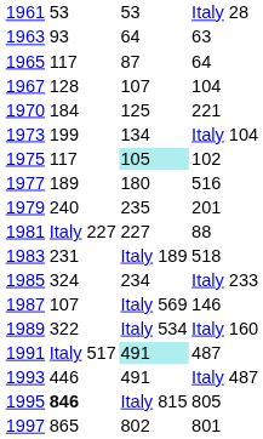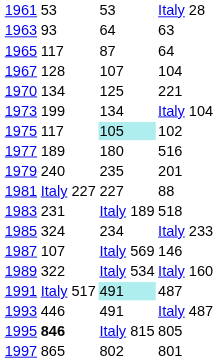 <table>
 <tr>
 <td align=center><a href='#'>1961</a></td>
 <td> 53</td>
 <td> 53</td>
 <td> <a href='#'>Italy</a> 28</td>
 </tr>
 <tr>
 <td align=center><a href='#'>1963</a></td>
 <td> 93</td>
 <td> 64</td>
 <td> 63</td>
 </tr>
 <tr>
 <td align=center><a href='#'>1965</a></td>
 <td> 117</td>
 <td> 87</td>
 <td> 64</td>
 </tr>
 <tr>
 <td align=center><a href='#'>1967</a></td>
 <td> 128</td>
 <td> 107</td>
 <td> 104</td>
 </tr>
 <tr>
 <td align=center><a href='#'>1970</a></td>
-<td> 184</td>
+<td> 134</td>
 <td> 125</td>
 <td> 221</td>
 </tr>
 <tr>
 <td align=center><a href='#'>1973</a></td>
 <td> 199</td>
 <td> 134</td>
 <td> <a href='#'>Italy</a> 104</td>
 </tr>
 <tr>
 <td align=center><a href='#'>1975</a></td>
 <td> 117</td>
 <td style="background: paleturquoise;"> 105</td>
 <td> 102</td>
 </tr>
 <tr>
 <td align=center><a href='#'>1977</a></td>
 <td> 189</td>
 <td> 180</td>
 <td> 516</td>
 </tr>
 <tr>
 <td align=center><a href='#'>1979</a></td>
 <td> 240</td>
 <td> 235</td>
 <td> 201</td>
 </tr>
 <tr>
 <td align=center><a href='#'>1981</a></td>
 <td> <a href='#'>Italy</a> 227</td>
 <td> 227</td>
 <td> 88</td>
 </tr>
 <tr>
 <td align=center><a href='#'>1983</a></td>
 <td> 231</td>
 <td> <a href='#'>Italy</a> 189</td>
 <td> 518</td>
 </tr>
 <tr>
 <td align=center><a href='#'>1985</a></td>
 <td> 324</td>
 <td> 234</td>
 <td> <a href='#'>Italy</a> 233</td>
 </tr>
 <tr>
 <td align=center><a href='#'>1987</a></td>
 <td> 107</td>
 <td> <a href='#'>Italy</a> 569</td>
 <td> 146</td>
 </tr>
 <tr>
 <td align=center><a href='#'>1989</a></td>
 <td> 322</td>
 <td> <a href='#'>Italy</a> 534</td>
 <td> <a href='#'>Italy</a> 160</td>
 </tr>
 <tr>
 <td align=center><a href='#'>1991</a></td>
 <td> <a href='#'>Italy</a> 517</td>
 <td style="background: paleturquoise;"> 491</td>
 <td> 487</td>
 </tr>
 <tr>
 <td align=center><a href='#'>1993</a></td>
 <td> 446</td>
 <td> 491</td>
 <td> <a href='#'>Italy</a> 487</td>
 </tr>
 <tr>
 <td align=center><a href='#'>1995</a></td>
 <td><strong> 846</strong></td>
 <td> <a href='#'>Italy</a> 815</td>
 <td> 805</td>
 </tr>
 <tr>
 <td align=center><a href='#'>1997</a></td>
 <td> 865</td>
 <td> 802</td>
 <td> 801</td>
 </tr>
 </table>
